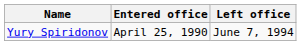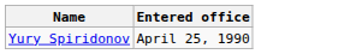 <table class="wikitable">
 <tr>
 <th>Name</th>
 <th>Entered office</th>
-<th>Left office</th>
 </tr>
 <tr>
 <td><a href='#'>Yury Spiridonov</a></td>
 <td>April 25, 1990</td>
-<td>June 7, 1994</td>
 </tr>
 </table>
